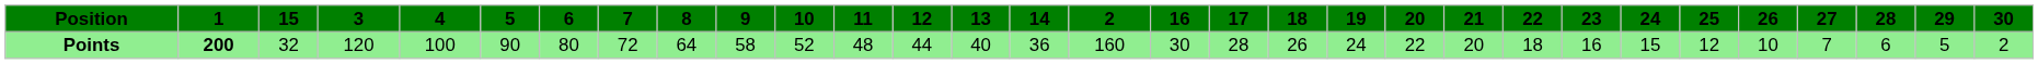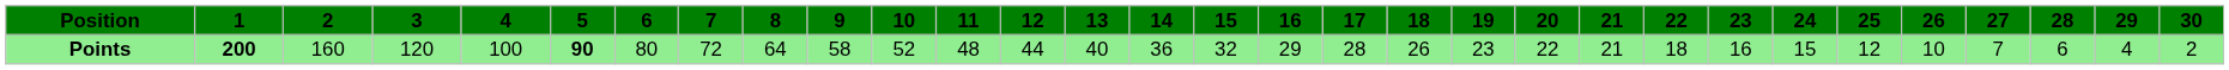 <table border="1" cellpadding="2" cellspacing="0" style="border:1px solid #C0C0C0; border-collapse:collapse; font-size:90%; margin-top:1em; text-align:center" width="100%">
 <tr style="background:green"  align="center">
 <th scope="col">Position</th>
 <th scope="col">1</th>
-<th scope="col">15</th>
+<th scope="col">2</th>
 <th scope="col">3</th>
 <th scope="col">4</th>
 <th scope="col">5</th>
 <th scope="col">6</th>
 <th scope="col">7</th>
 <th scope="col">8</th>
 <th scope="col">9</th>
 <th scope="col">10</th>
 <th scope="col">11</th>
 <th scope="col">12</th>
 <th scope="col">13</th>
 <th scope="col">14</th>
-<th scope="col">2</th>
+<th scope="col">15</th>
 <th scope="col">16</th>
 <th scope="col">17</th>
 <th scope="col">18</th>
 <th scope="col">19</th>
 <th scope="col">20</th>
 <th scope="col">21</th>
 <th scope="col">22</th>
 <th scope="col">23</th>
 <th scope="col">24</th>
 <th scope="col">25</th>
 <th scope="col">26</th>
 <th scope="col">27</th>
 <th scope="col">28</th>
 <th scope="col">29</th>
 <th scope="col">30</th>
 </tr>
 <tr style="background:lightgreen"  align="center">
 <td><strong>Points</strong></td>
 <td><strong>200</strong></td>
-<td>32</td>
+<td>160</td>
 <td>120</td>
 <td>100</td>
-<td>90</td>
+<td><strong>90</strong></td>
 <td>80</td>
 <td>72</td>
 <td>64</td>
 <td>58</td>
 <td>52</td>
 <td>48</td>
 <td>44</td>
 <td>40</td>
 <td>36</td>
-<td>160</td>
-<td>30</td>
+<td>32</td>
+<td>29</td>
 <td>28</td>
 <td>26</td>
-<td>24</td>
+<td>23</td>
 <td>22</td>
-<td>20</td>
+<td>21</td>
 <td>18</td>
 <td>16</td>
 <td>15</td>
 <td>12</td>
 <td>10</td>
 <td>7</td>
 <td>6</td>
-<td>5</td>
+<td>4</td>
 <td>2</td>
 </tr>
 </table>
